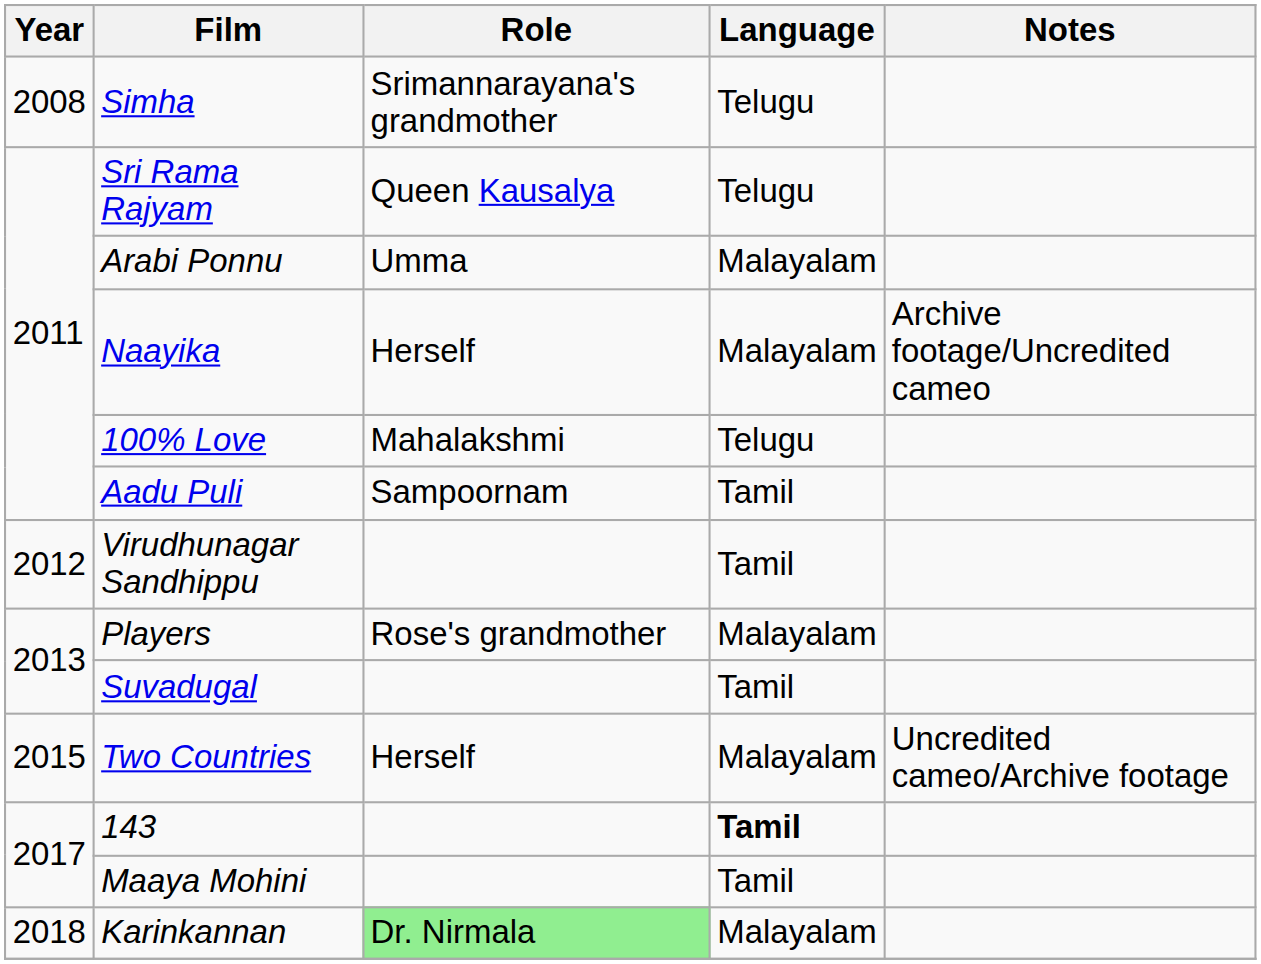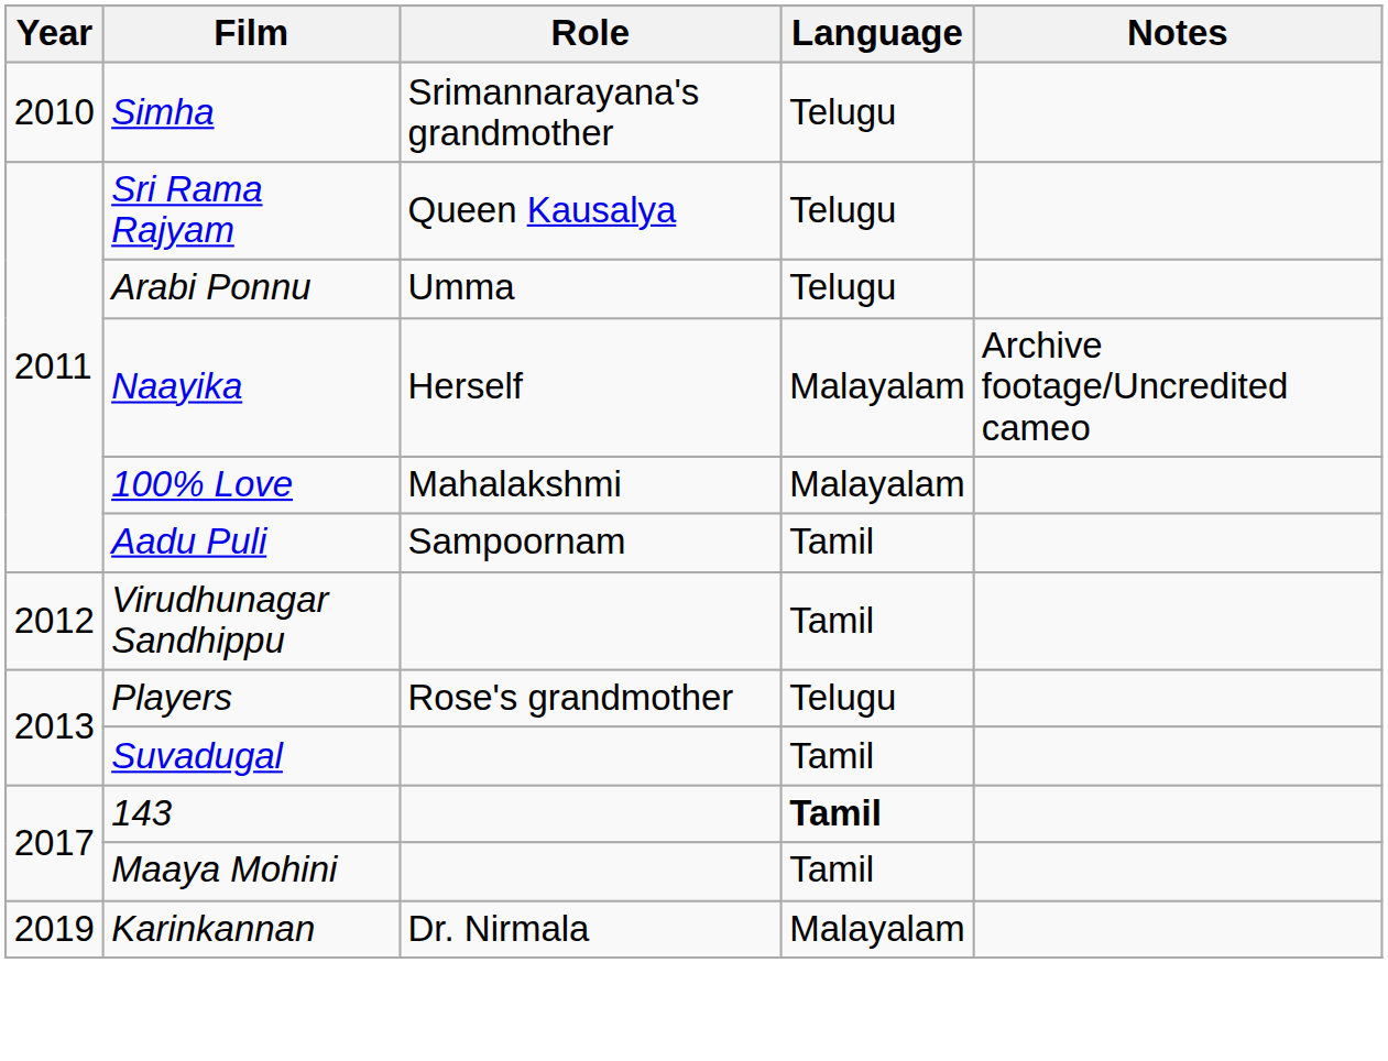 <table class="wikitable sortable">
 <tr>
 <th>Year</th>
 <th>Film</th>
 <th>Role</th>
 <th>Language</th>
 <th>Notes</th>
 </tr>
 <tr>
-<td>2008</td>
+<td>2010</td>
 <td><em><a href='#'>Simha</a></em></td>
 <td>Srimannarayana's grandmother</td>
 <td>Telugu</td>
 <td></td>
 </tr>
 <tr>
 <td rowspan="5">2011</td>
 <td><em><a href='#'>Sri Rama Rajyam</a></em></td>
 <td>Queen <a href='#'>Kausalya</a></td>
 <td>Telugu</td>
 <td></td>
 </tr>
 <tr>
 <td><em> Arabi Ponnu</em></td>
 <td>Umma</td>
-<td>Malayalam</td>
+<td>Telugu</td>
 <td></td>
 </tr>
 <tr>
 <td><em><a href='#'>Naayika</a></em></td>
 <td>Herself</td>
 <td>Malayalam</td>
 <td>Archive footage/Uncredited cameo</td>
 </tr>
 <tr>
 <td><em><a href='#'>100% Love</a></em></td>
 <td>Mahalakshmi</td>
-<td>Telugu</td>
+<td>Malayalam</td>
 <td></td>
 </tr>
 <tr>
 <td><em><a href='#'>Aadu Puli</a></em></td>
 <td>Sampoornam</td>
 <td>Tamil</td>
 <td></td>
 </tr>
 <tr>
 <td>2012</td>
 <td><em>Virudhunagar Sandhippu</em></td>
 <td></td>
 <td>Tamil</td>
 <td></td>
 </tr>
 <tr>
 <td rowspan="2">2013</td>
 <td><em>Players</em></td>
 <td>Rose's grandmother</td>
-<td>Malayalam</td>
+<td>Telugu</td>
 <td></td>
 </tr>
 <tr>
 <td><em><a href='#'>Suvadugal</a></em></td>
 <td></td>
 <td>Tamil</td>
 <td></td>
-</tr>
-<tr>
-<td>2015</td>
-<td><em><a href='#'>Two Countries</a></em></td>
-<td>Herself</td>
-<td>Malayalam</td>
-<td>Uncredited cameo/Archive footage</td>
 </tr>
 <tr>
 <td rowspan="2">2017</td>
 <td><em>143</em></td>
 <td></td>
 <td><strong>Tamil</strong></td>
 <td></td>
 </tr>
 <tr>
 <td><em>Maaya Mohini</em></td>
 <td></td>
 <td>Tamil</td>
 <td></td>
 </tr>
 <tr>
-<td>2018</td>
+<td>2019</td>
 <td><em>Karinkannan</em></td>
-<td style="background: lightgreen;">Dr. Nirmala</td>
+<td>Dr. Nirmala</td>
 <td>Malayalam</td>
 <td></td>
 </tr>
 <tr>
 </tr>
 </table>
